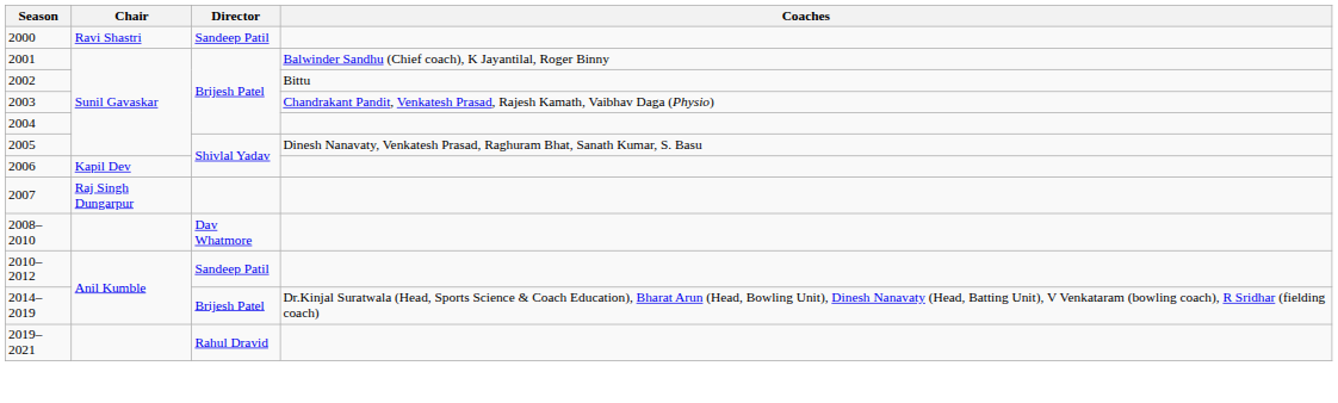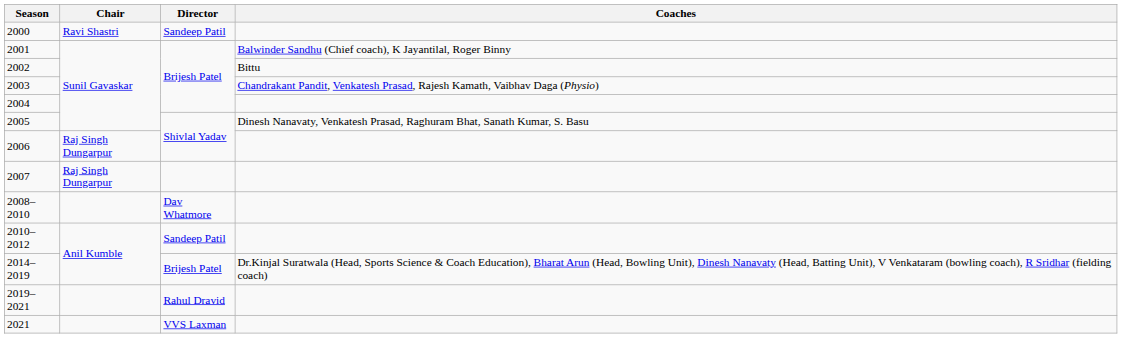 <table class="wikitable">
 <tr>
 <th>Season</th>
 <th>Chair</th>
 <th>Director</th>
 <th>Coaches</th>
 </tr>
 <tr>
 <td>2000</td>
 <td><a href='#'>Ravi Shastri</a></td>
 <td><a href='#'>Sandeep Patil</a></td>
 <td></td>
 </tr>
 <tr>
 <td>2001</td>
 <td rowspan="5"><a href='#'>Sunil Gavaskar</a></td>
 <td rowspan="4"><a href='#'>Brijesh Patel</a></td>
 <td><a href='#'>Balwinder Sandhu</a> (Chief coach), K Jayantilal, Roger Binny</td>
 </tr>
 <tr>
 <td>2002</td>
 <td>Bittu</td>
 </tr>
 <tr>
 <td>2003</td>
 <td><a href='#'>Chandrakant Pandit</a>, <a href='#'>Venkatesh Prasad</a>, Rajesh Kamath, Vaibhav Daga (<em>Physio</em>)</td>
 </tr>
 <tr>
 <td>2004</td>
 <td></td>
 </tr>
 <tr>
 <td>2005</td>
 <td rowspan="2"><a href='#'>Shivlal Yadav</a></td>
 <td>Dinesh Nanavaty, Venkatesh Prasad, Raghuram Bhat, Sanath Kumar, S. Basu</td>
 </tr>
 <tr>
 <td>2006</td>
-<td><a href='#'>Kapil Dev</a></td>
+<td><a href='#'>Raj Singh Dungarpur</a></td>
 <td></td>
 </tr>
 <tr>
 <td>2007</td>
 <td><a href='#'>Raj Singh Dungarpur</a></td>
 <td></td>
 <td></td>
 </tr>
 <tr>
 <td>2008–2010</td>
 <td></td>
 <td><a href='#'>Dav Whatmore</a></td>
 <td></td>
 </tr>
 <tr>
 <td>2010–2012</td>
 <td rowspan="2"><a href='#'>Anil Kumble</a></td>
 <td><a href='#'>Sandeep Patil</a></td>
 <td></td>
 </tr>
 <tr>
 <td>2014–2019</td>
 <td><a href='#'>Brijesh Patel</a></td>
 <td>Dr.Kinjal Suratwala (Head, Sports Science & Coach Education), <a href='#'>Bharat Arun</a> (Head, Bowling Unit), <a href='#'>Dinesh Nanavaty</a> (Head, Batting Unit), V Venkataram (bowling coach), <a href='#'>R Sridhar</a> (fielding coach)</td>
 </tr>
 <tr>
 <td>2019–2021</td>
 <td></td>
 <td><a href='#'>Rahul Dravid</a></td>
 <td></td>
 </tr>
+<tr>
+<td>2021</td>
+<td></td>
+<td><a href='#'>VVS Laxman</a></td>
+<td></td>
+</tr>
 </table>
